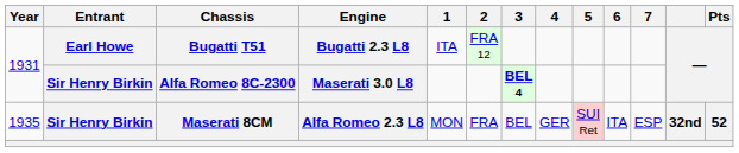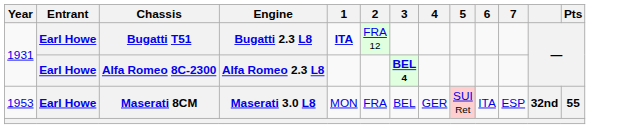 <table class="wikitable" style="text-align:center; font-size:85%">
 <tr>
 <th>Year</th>
 <th>Entrant</th>
 <th>Chassis</th>
 <th>Engine</th>
 <th>1</th>
 <th>2</th>
 <th>3</th>
 <th>4</th>
 <th>5</th>
 <th>6</th>
 <th>7</th>
 <th></th>
 <th>Pts</th>
 </tr>
 <tr>
 <td rowspan=2><a href='#'>1931</a></td>
 <th nowrap><a href='#'>Earl Howe</a></th>
 <th nowrap><a href='#'>Bugatti</a> <a href='#'>T51</a></th>
 <th nowrap><a href='#'>Bugatti</a> 2.3 <a href='#'>L8</a></th>
-<td><a href='#'>ITA</a></td>
+<td><strong><a href='#'>ITA</a></strong></td>
 <td style="background:#DFFFDF;"><a href='#'>FRA</a><br><small>12</small></td>
 <td></td>
 <td></td>
 <td></td>
 <td></td>
 <td></td>
 <th colspan=2 rowspan=2>—</th>
 </tr>
 <tr>
-<th nowrap><a href='#'>Sir Henry Birkin</a></th>
+<th nowrap><a href='#'>Earl Howe</a></th>
 <th nowrap><a href='#'>Alfa Romeo</a> <a href='#'>8C-2300</a></th>
-<th nowrap><a href='#'>Maserati</a> 3.0 <a href='#'>L8</a></th>
+<th nowrap><a href='#'>Alfa Romeo</a> 2.3 <a href='#'>L8</a></th>
 <td></td>
 <td></td>
 <td style="background:#DFFFDF;"><strong><a href='#'>BEL</a><br><small>4</small></strong></td>
 <td></td>
 <td></td>
 <td></td>
 <td></td>
 </tr>
 <tr>
-<td><a href='#'>1935</a></td>
-<th nowrap><a href='#'>Sir Henry Birkin</a></th>
+<td><a href='#'>1953</a></td>
+<th nowrap><a href='#'>Earl Howe</a></th>
 <th nowrap><a href='#'>Maserati</a> 8CM</th>
-<th nowrap><a href='#'>Alfa Romeo</a> 2.3 <a href='#'>L8</a></th>
+<th nowrap><a href='#'>Maserati</a> 3.0 <a href='#'>L8</a></th>
 <td><a href='#'>MON</a></td>
 <td><a href='#'>FRA</a></td>
 <td><a href='#'>BEL</a></td>
 <td><a href='#'>GER</a></td>
 <td style="background:#FFCFCF;"><a href='#'>SUI</a><br><small>Ret</small></td>
 <td><a href='#'>ITA</a></td>
 <td><a href='#'>ESP</a></td>
 <th>32nd</th>
-<th>52</th>
+<th>55</th>
 </tr>
 <tr>
 <th colspan=13></th>
 </tr>
 </table>
